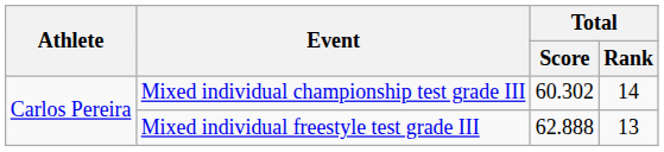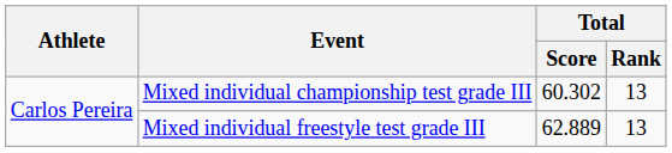 <table class=wikitable style="font-size:90%">
 <tr>
 <th rowspan="2">Athlete</th>
 <th rowspan="2">Event</th>
 <th colspan="2">Total</th>
 </tr>
 <tr>
 <th>Score</th>
 <th>Rank</th>
 </tr>
 <tr>
 <td rowspan="2"><a href='#'>Carlos Pereira</a></td>
 <td><a href='#'>Mixed individual championship test grade III</a></td>
 <td align="center">60.302</td>
-<td align="center">14</td>
+<td align="center">13</td>
 </tr>
 <tr>
 <td><a href='#'>Mixed individual freestyle test grade III</a></td>
-<td align="center">62.888</td>
+<td align="center">62.889</td>
 <td align="center">13</td>
 </tr>
 </table>
